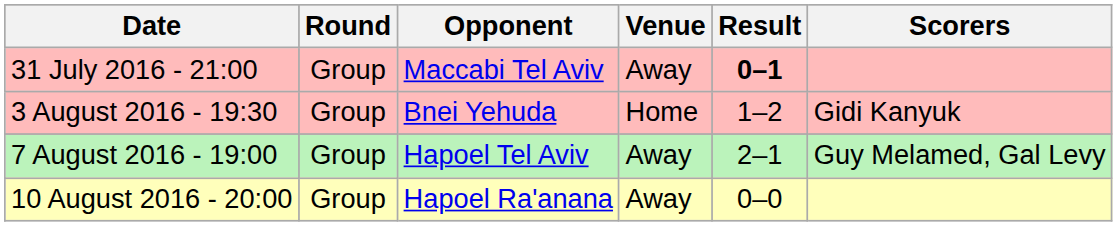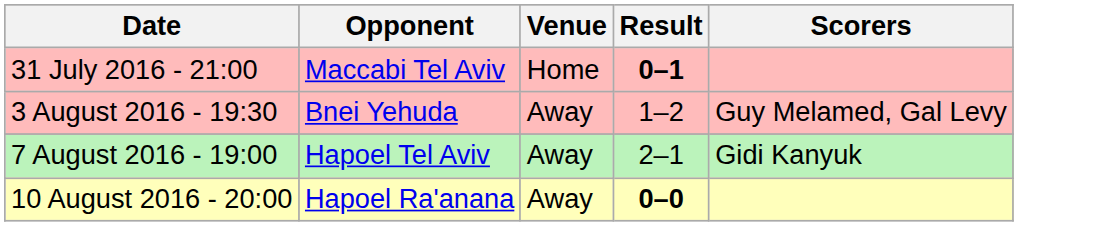 <table class="wikitable">
 <tr>
 <th>Date</th>
-<th>Round</th>
 <th>Opponent</th>
 <th>Venue</th>
 <th>Result</th>
 <th>Scorers</th>
 </tr>
 <tr bgcolor="#FFBBBB">
 <td>31 July 2016 - 21:00</td>
-<td align="center">Group</td>
 <td><a href='#'>Maccabi Tel Aviv</a></td>
-<td>Away</td>
+<td>Home</td>
 <td align="center"><strong>0–1</strong></td>
 <td></td>
 </tr>
 <tr bgcolor="#FFBBBB">
 <td>3 August 2016 - 19:30</td>
-<td align="center">Group</td>
 <td><a href='#'>Bnei Yehuda</a></td>
-<td>Home</td>
+<td>Away</td>
 <td align="center">1–2</td>
-<td>Gidi Kanyuk</td>
+<td>Guy Melamed, Gal Levy</td>
 </tr>
 <tr bgcolor="#BBF3BB">
 <td>7 August 2016 - 19:00</td>
-<td align="center">Group</td>
 <td><a href='#'>Hapoel Tel Aviv</a></td>
 <td>Away</td>
 <td align="center">2–1</td>
-<td>Guy Melamed, Gal Levy</td>
+<td>Gidi Kanyuk</td>
 </tr>
 <tr bgcolor="#FFFFBB">
 <td>10 August 2016 - 20:00</td>
-<td align="center">Group</td>
 <td><a href='#'>Hapoel Ra'anana</a></td>
 <td>Away</td>
-<td align="center">0–0</td>
+<td align="center"><strong>0–0</strong></td>
 <td></td>
 </tr>
 </table>
